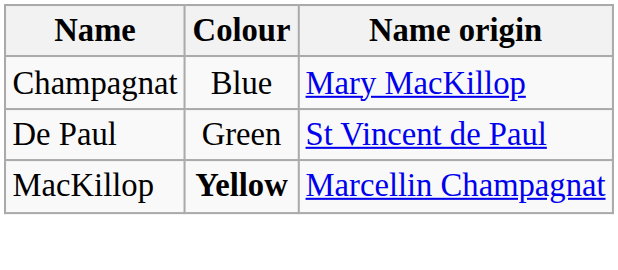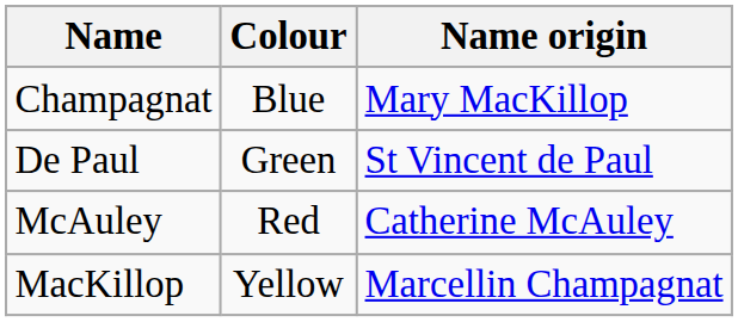 <table class="wikitable">
 <tr>
 <th>Name</th>
 <th>Colour</th>
 <th>Name origin</th>
 </tr>
 <tr>
 <td>Champagnat</td>
 <td align=center>Blue<br></td>
 <td><a href='#'>Mary MacKillop</a></td>
 </tr>
 <tr>
 <td>De Paul</td>
 <td align=center>Green<br></td>
 <td><a href='#'>St Vincent de Paul</a></td>
 </tr>
 <tr>
+<td>McAuley</td>
+<td align=center>Red<br></td>
+<td><a href='#'>Catherine McAuley</a></td>
+</tr>
+<tr>
 <td>MacKillop</td>
-<td align=center><strong>Yellow<br></strong></td>
+<td align=center>Yellow<br></td>
 <td><a href='#'>Marcellin Champagnat</a></td>
 </tr>
 </table>
